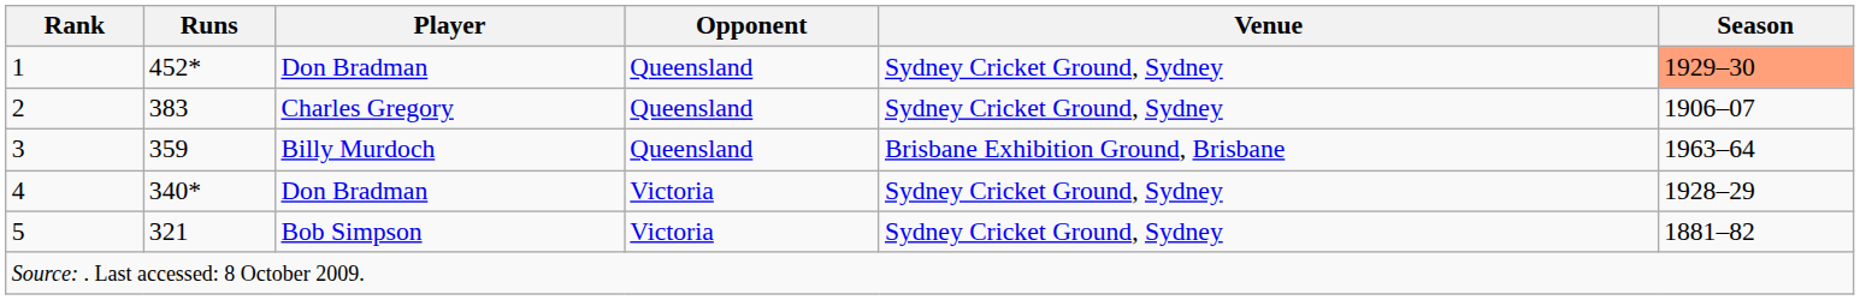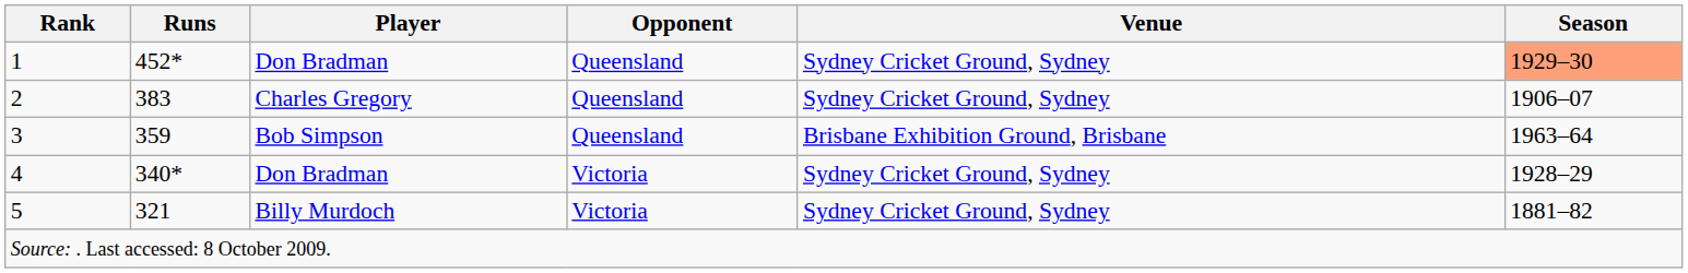 <table class="wikitable" style="width:90%;">
 <tr>
 <th>Rank</th>
 <th>Runs</th>
 <th>Player</th>
 <th>Opponent</th>
 <th>Venue</th>
 <th>Season</th>
 </tr>
 <tr>
 <td>1</td>
 <td>452*</td>
 <td><a href='#'>Don Bradman</a></td>
 <td><a href='#'>Queensland</a></td>
 <td><a href='#'>Sydney Cricket Ground</a>, <a href='#'>Sydney</a></td>
 <td style="background: lightsalmon;">1929–30</td>
 </tr>
 <tr>
 <td>2</td>
 <td>383</td>
 <td><a href='#'>Charles Gregory</a></td>
 <td><a href='#'>Queensland</a></td>
 <td><a href='#'>Sydney Cricket Ground</a>, <a href='#'>Sydney</a></td>
 <td>1906–07</td>
 </tr>
 <tr>
 <td>3</td>
 <td>359</td>
-<td><a href='#'>Billy Murdoch</a></td>
+<td><a href='#'>Bob Simpson</a></td>
 <td><a href='#'>Queensland</a></td>
 <td><a href='#'>Brisbane Exhibition Ground</a>, <a href='#'>Brisbane</a></td>
 <td>1963–64</td>
 </tr>
 <tr>
 <td>4</td>
 <td>340*</td>
 <td><a href='#'>Don Bradman</a></td>
 <td><a href='#'>Victoria</a></td>
 <td><a href='#'>Sydney Cricket Ground</a>, <a href='#'>Sydney</a></td>
 <td>1928–29</td>
 </tr>
 <tr>
 <td>5</td>
 <td>321</td>
-<td><a href='#'>Bob Simpson</a></td>
+<td><a href='#'>Billy Murdoch</a></td>
 <td><a href='#'>Victoria</a></td>
 <td><a href='#'>Sydney Cricket Ground</a>, <a href='#'>Sydney</a></td>
 <td>1881–82</td>
 </tr>
 <tr>
 <td colspan=6><small><em>Source: </em>. Last accessed: 8 October 2009.</small></td>
 </tr>
 </table>
